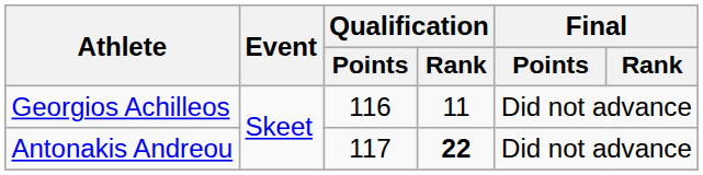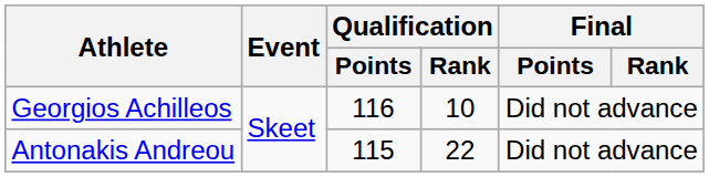 <table class="wikitable"  style="font-size:90%">
 <tr>
 <th rowspan="2">Athlete</th>
 <th rowspan="2">Event</th>
 <th colspan=2>Qualification</th>
 <th colspan=2>Final</th>
 </tr>
 <tr style="font-size:95%">
 <th>Points</th>
 <th>Rank</th>
 <th>Points</th>
 <th>Rank</th>
 </tr>
 <tr align=center>
 <td align=left><a href='#'>Georgios Achilleos</a></td>
 <td align=left rowspan=2><a href='#'>Skeet</a></td>
 <td>116</td>
-<td>11</td>
+<td>10</td>
 <td colspan=2>Did not advance</td>
 </tr>
 <tr align=center>
 <td align=left><a href='#'>Antonakis Andreou</a></td>
-<td>117</td>
-<td><strong>22</strong></td>
+<td>115</td>
+<td>22</td>
 <td colspan=2>Did not advance</td>
 </tr>
 </table>
